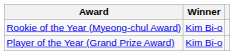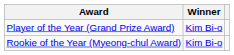 <table class="wikitable">
 <tr>
 <th>Award</th>
 <th>Winner</th>
 <th></th>
 </tr>
 <tr>
+<td><a href='#'>Player of the Year (Grand Prize Award)</a></td>
+<td> <a href='#'>Kim Bi-o</a></td>
+<td></td>
+</tr>
+<tr>
 <td><a href='#'>Rookie of the Year (Myeong-chul Award)</a></td>
 <td> <a href='#'>Kim Bi-o</a></td>
 <td></td>
 </tr>
-<tr>
-<td><a href='#'>Player of the Year (Grand Prize Award)</a></td>
-<td> <a href='#'>Kim Bi-o</a></td>
-<td></td>
-</tr>
 </table>
